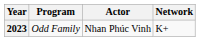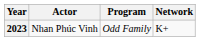 <table class="wikitable plainrowheaders">
 <tr>
 <th>Year</th>
+<th>Actor</th>
 <th>Program</th>
-<th>Actor</th>
 <th>Network</th>
 </tr>
 <tr>
 <th scope="row">2023</th>
+<td>Nhan Phúc Vinh</td>
 <td><em>Odd Family</em></td>
-<td>Nhan Phúc Vinh</td>
 <td>K+</td>
 </tr>
 </table>
